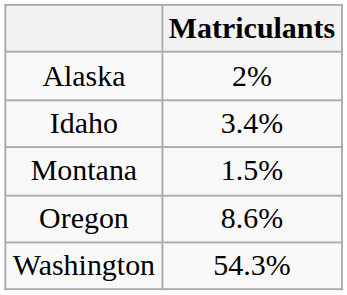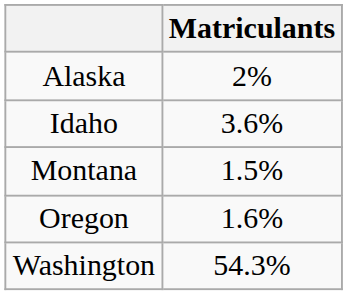 <table class="wikitable" style="float:RIGHT; text-align:center; margin:auto; margin-left:5px">
 <tr>
 <th></th>
 <th>Matriculants</th>
 </tr>
 <tr>
 <td>Alaska</td>
 <td>2%</td>
 </tr>
 <tr>
 <td>Idaho</td>
-<td>3.4%</td>
+<td>3.6%</td>
 </tr>
 <tr>
 <td>Montana</td>
 <td>1.5%</td>
 </tr>
 <tr>
 <td>Oregon</td>
-<td>8.6%</td>
+<td>1.6%</td>
 </tr>
 <tr>
 <td>Washington</td>
 <td>54.3%</td>
 </tr>
 </table>
